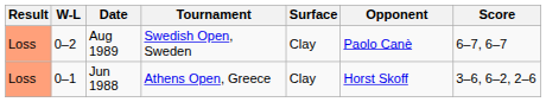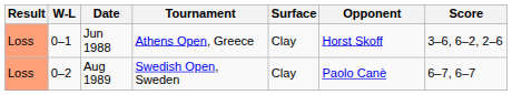 <table class="sortable wikitable">
 <tr>
 <th style="width:40px">Result</th>
 <th style="width:35px" class="unsortable">W-L</th>
 <th style="width:60px">Date</th>
 <th style="width:170px">Tournament</th>
 <th style="width:50px">Surface</th>
 <th style="width:130px">Opponent</th>
 <th style="width:100px" class="unsortable">Score</th>
 </tr>
 <tr>
 <td style="background:#ffa07a;">Loss</td>
+<td>0–1</td>
+<td>Jun 1988</td>
+<td><a href='#'>Athens Open</a>, Greece</td>
+<td>Clay</td>
+<td> <a href='#'>Horst Skoff</a></td>
+<td>3–6, 6–2, 2–6</td>
+</tr>
+<tr>
+<td style="background:#ffa07a;">Loss</td>
 <td>0–2</td>
 <td>Aug 1989</td>
 <td><a href='#'>Swedish Open</a>, Sweden</td>
 <td>Clay</td>
 <td> <a href='#'>Paolo Canè</a></td>
 <td>6–7, 6–7</td>
 </tr>
-<tr>
-<td style="background:#ffa07a;">Loss</td>
-<td>0–1</td>
-<td>Jun 1988</td>
-<td><a href='#'>Athens Open</a>, Greece</td>
-<td>Clay</td>
-<td> <a href='#'>Horst Skoff</a></td>
-<td>3–6, 6–2, 2–6</td>
-</tr>
 </table>
